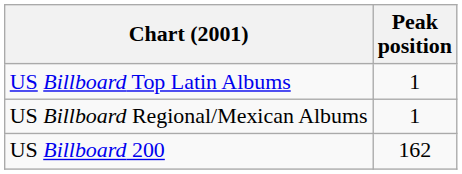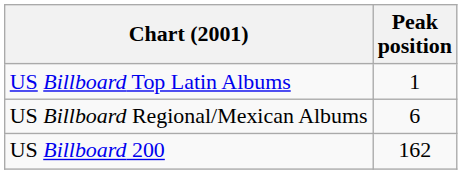 <table class="wikitable">
 <tr>
 <th align="left">Chart (2001)</th>
 <th align="left">Peak<br>position</th>
 </tr>
 <tr>
 <td align="left"><a href='#'>US</a> <a href='#'><em>Billboard</em> Top Latin Albums</a></td>
 <td align="center">1</td>
 </tr>
 <tr>
 <td align="left">US <em>Billboard</em> Regional/Mexican Albums</td>
-<td align="center">1</td>
+<td align="center">6</td>
 </tr>
 <tr>
 <td align="left">US <a href='#'><em>Billboard</em> 200</a></td>
 <td align="center">162</td>
 </tr>
 </table>
